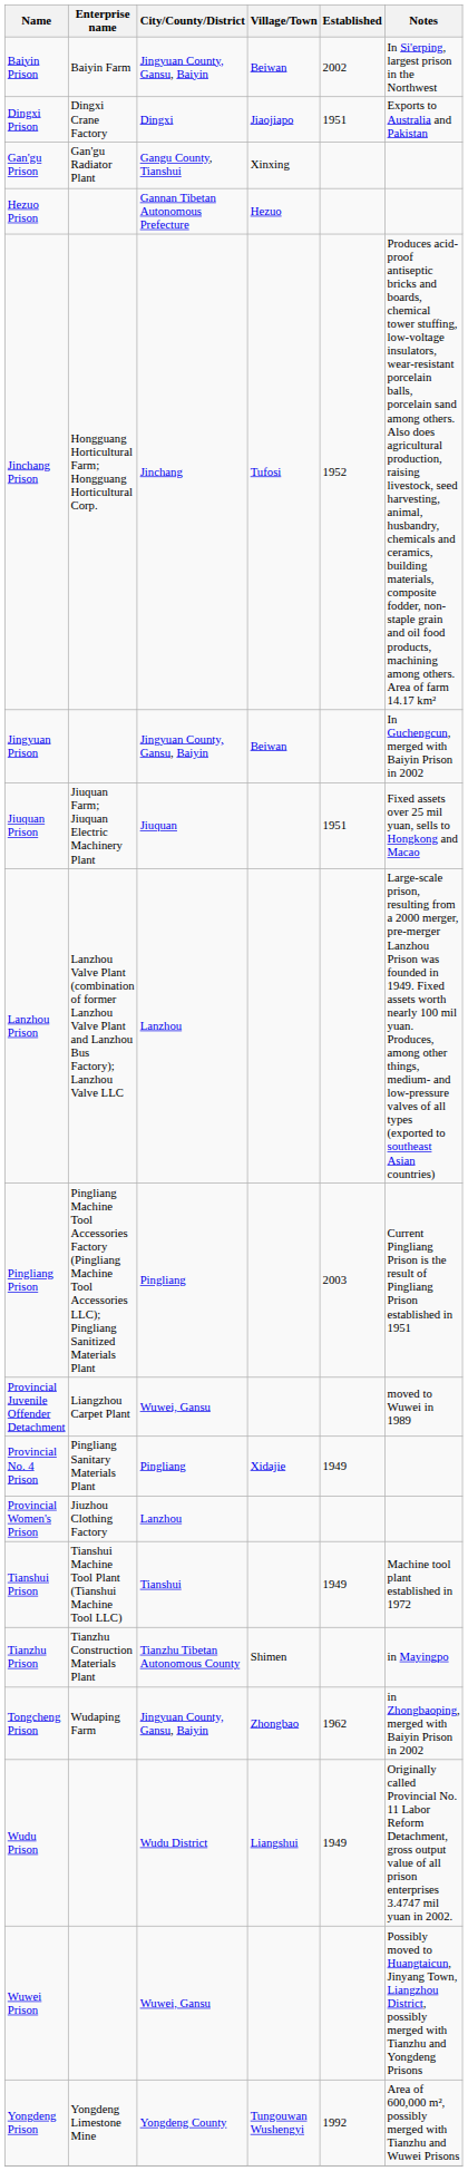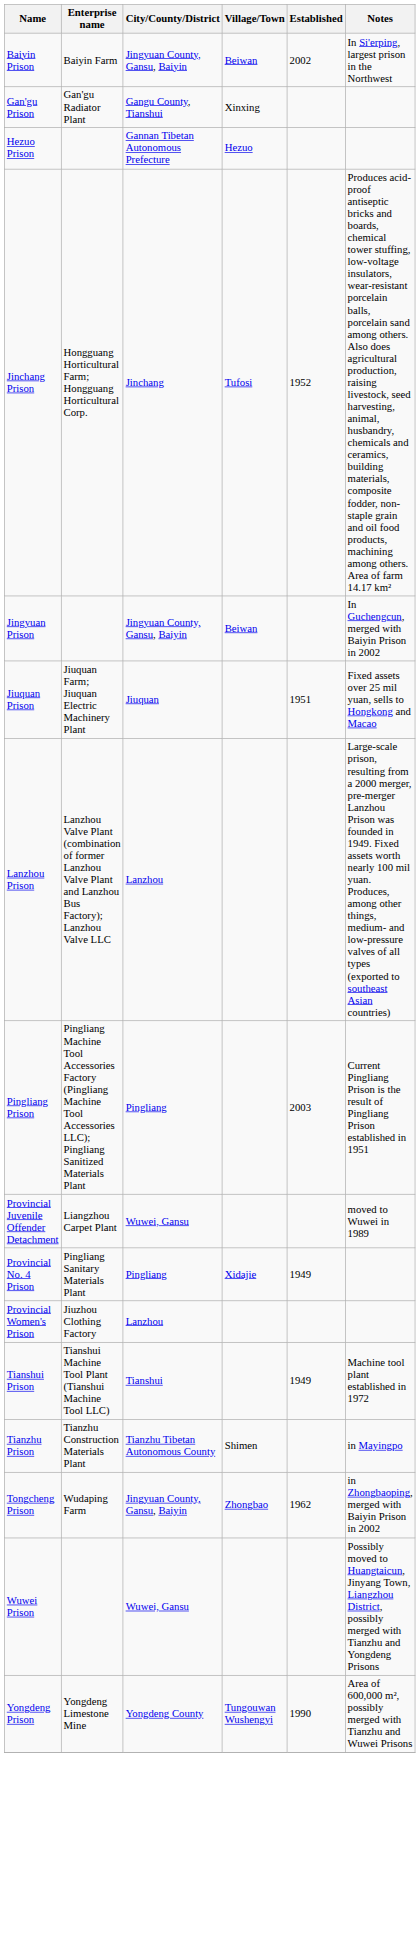 <table class="wikitable">
 <tr>
 <th width=15%>Name</th>
 <th width=17%>Enterprise name</th>
 <th width=20%>City/County/District</th>
 <th width=15%>Village/Town</th>
 <th width=5%>Established</th>
 <th width=28%>Notes</th>
 </tr>
 <tr>
 <td><a href='#'>Baiyin Prison</a></td>
 <td>Baiyin Farm</td>
 <td><a href='#'>Jingyuan County, Gansu</a>, <a href='#'>Baiyin</a></td>
 <td><a href='#'>Beiwan</a></td>
 <td>2002</td>
 <td>In <a href='#'>Si'erping</a>, largest prison in the Northwest</td>
-</tr>
-<tr>
-<td><a href='#'>Dingxi Prison</a></td>
-<td>Dingxi Crane Factory</td>
-<td><a href='#'>Dingxi</a></td>
-<td><a href='#'>Jiaojiapo</a></td>
-<td>1951</td>
-<td>Exports to <a href='#'>Australia</a> and <a href='#'>Pakistan</a></td>
 </tr>
 <tr>
 <td><a href='#'>Gan'gu Prison</a></td>
 <td>Gan'gu Radiator Plant</td>
 <td><a href='#'>Gangu County</a>, <a href='#'>Tianshui</a></td>
 <td>Xinxing</td>
 <td></td>
 <td></td>
 </tr>
 <tr>
 <td><a href='#'>Hezuo Prison</a></td>
 <td></td>
 <td><a href='#'>Gannan Tibetan Autonomous Prefecture</a></td>
 <td><a href='#'>Hezuo</a></td>
 <td></td>
 <td></td>
 </tr>
 <tr>
 <td><a href='#'>Jinchang Prison</a></td>
 <td>Hongguang Horticultural Farm; Hongguang Horticultural Corp.</td>
 <td><a href='#'>Jinchang</a></td>
 <td><a href='#'>Tufosi</a></td>
 <td>1952</td>
 <td>Produces acid-proof antiseptic bricks and boards, chemical tower stuffing, low-voltage insulators, wear-resistant porcelain balls, porcelain sand among others. Also does agricultural production, raising livestock, seed harvesting, animal, husbandry, chemicals and ceramics, building materials, composite fodder, non-staple grain and oil food products, machining among others. Area of farm 14.17 km²</td>
 </tr>
 <tr>
 <td><a href='#'>Jingyuan Prison</a></td>
 <td></td>
 <td><a href='#'>Jingyuan County, Gansu</a>, <a href='#'>Baiyin</a></td>
 <td><a href='#'>Beiwan</a></td>
 <td></td>
 <td>In <a href='#'>Guchengcun</a>, merged with Baiyin Prison in 2002</td>
 </tr>
 <tr>
 <td><a href='#'>Jiuquan Prison</a></td>
 <td>Jiuquan Farm; Jiuquan Electric Machinery Plant</td>
 <td><a href='#'>Jiuquan</a></td>
 <td></td>
 <td>1951</td>
 <td>Fixed assets over 25 mil yuan, sells to <a href='#'>Hongkong</a> and <a href='#'>Macao</a></td>
 </tr>
 <tr>
 <td><a href='#'>Lanzhou Prison</a></td>
 <td>Lanzhou Valve Plant (combination of former Lanzhou Valve Plant and Lanzhou Bus Factory); Lanzhou Valve LLC</td>
 <td><a href='#'>Lanzhou</a></td>
 <td></td>
 <td></td>
 <td>Large-scale prison, resulting from a 2000 merger, pre-merger Lanzhou Prison was founded in 1949. Fixed assets worth nearly 100 mil yuan. Produces, among other things, medium- and low-pressure valves of all types (exported to <a href='#'>southeast Asian</a> countries)</td>
 </tr>
 <tr>
 <td><a href='#'>Pingliang Prison</a></td>
 <td>Pingliang Machine Tool Accessories Factory (Pingliang Machine Tool Accessories LLC); Pingliang Sanitized Materials Plant</td>
 <td><a href='#'>Pingliang</a></td>
 <td></td>
 <td>2003</td>
 <td>Current  Pingliang Prison is the result of Pingliang Prison established in 1951</td>
 </tr>
 <tr>
 <td><a href='#'>Provincial Juvenile Offender Detachment</a></td>
 <td>Liangzhou Carpet Plant</td>
 <td><a href='#'>Wuwei, Gansu</a></td>
 <td></td>
 <td></td>
 <td>moved to Wuwei in 1989</td>
 </tr>
 <tr>
 <td><a href='#'>Provincial No. 4 Prison</a></td>
 <td>Pingliang Sanitary Materials Plant</td>
 <td><a href='#'>Pingliang</a></td>
 <td><a href='#'>Xidajie</a></td>
 <td>1949</td>
 <td></td>
 </tr>
 <tr>
 <td><a href='#'>Provincial Women's Prison</a></td>
 <td>Jiuzhou Clothing Factory</td>
 <td><a href='#'>Lanzhou</a></td>
 <td></td>
 <td></td>
 <td></td>
 </tr>
 <tr>
 <td><a href='#'>Tianshui Prison</a></td>
 <td>Tianshui Machine Tool Plant (Tianshui Machine Tool LLC)</td>
 <td><a href='#'>Tianshui</a></td>
 <td></td>
 <td>1949</td>
 <td>Machine tool plant established in 1972</td>
 </tr>
 <tr>
 <td><a href='#'>Tianzhu Prison</a></td>
 <td>Tianzhu Construction Materials Plant</td>
 <td><a href='#'>Tianzhu Tibetan Autonomous County</a></td>
 <td>Shimen</td>
 <td></td>
 <td>in <a href='#'>Mayingpo</a></td>
 </tr>
 <tr>
 <td><a href='#'>Tongcheng Prison</a></td>
 <td>Wudaping Farm</td>
 <td><a href='#'>Jingyuan County, Gansu</a>, <a href='#'>Baiyin</a></td>
 <td><a href='#'>Zhongbao</a></td>
 <td>1962</td>
 <td>in <a href='#'>Zhongbaoping</a>, merged with Baiyin Prison in 2002</td>
 </tr>
 <tr>
-<td><a href='#'>Wudu Prison</a></td>
-<td></td>
-<td><a href='#'>Wudu District</a></td>
-<td><a href='#'>Liangshui</a></td>
-<td>1949</td>
-<td>Originally called Provincial No. 11 Labor Reform Detachment, gross output value of all prison enterprises 3.4747 mil yuan in 2002.</td>
-</tr>
-<tr>
 <td><a href='#'>Wuwei Prison</a></td>
 <td></td>
 <td><a href='#'>Wuwei, Gansu</a></td>
 <td></td>
 <td></td>
 <td>Possibly moved to <a href='#'>Huangtaicun</a>, Jinyang Town, <a href='#'>Liangzhou District</a>, possibly merged with Tianzhu and Yongdeng Prisons</td>
 </tr>
 <tr>
 <td><a href='#'>Yongdeng Prison</a></td>
 <td>Yongdeng Limestone Mine</td>
 <td><a href='#'>Yongdeng County</a></td>
 <td><a href='#'>Tungouwan Wushengyi</a></td>
-<td>1992</td>
+<td>1990</td>
 <td>Area of 600,000 m², possibly merged with Tianzhu and Wuwei Prisons</td>
 </tr>
 <tr>
 </tr>
 </table>
